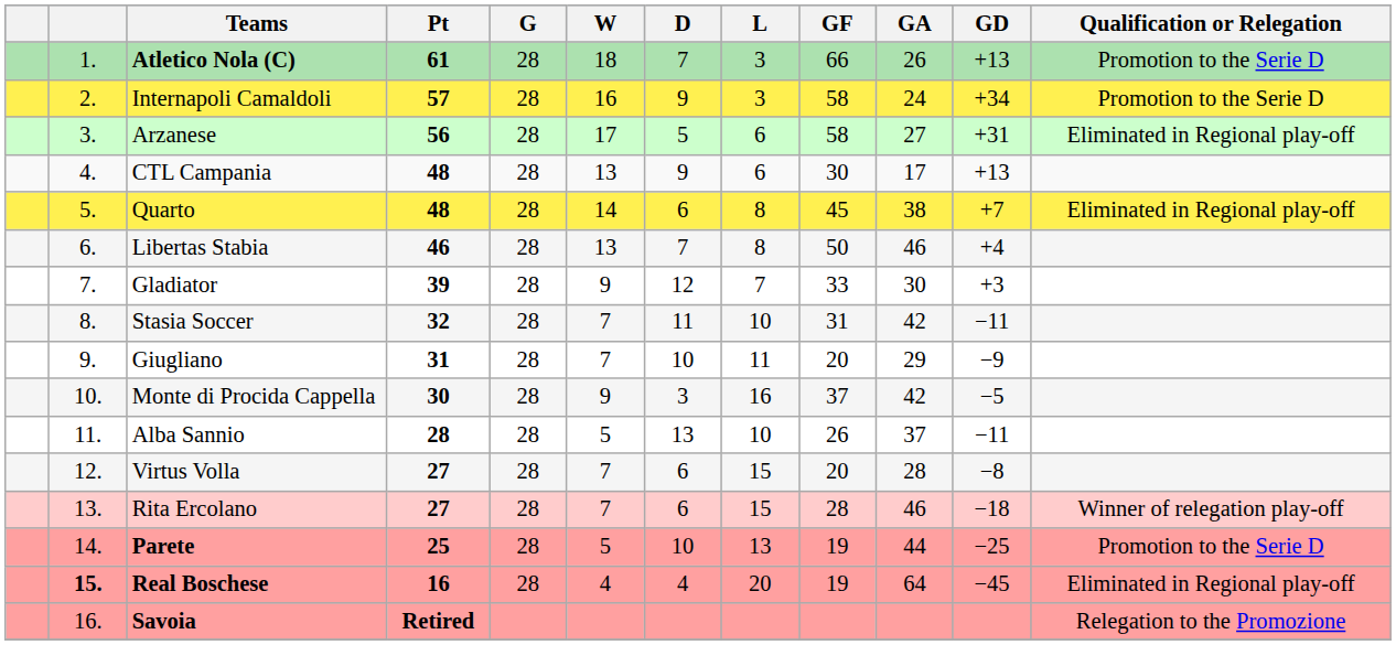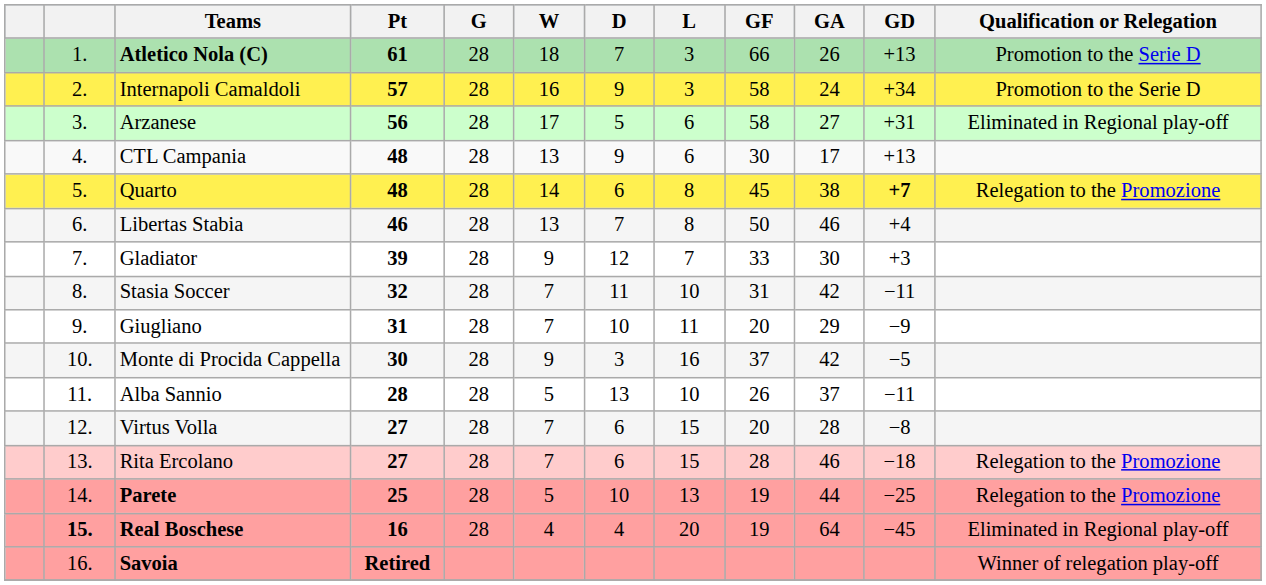 <table class="wikitable sortable" align="center" style="font-size: 85%; border-collapse:collapse" border="0" cellspacing="0" cellpadding="2">
 <tr align=center bgcolor=#98A1B2>
 <th width=20></th>
 <th width=40></th>
 <th width=150><span>Teams</span></th>
 <th width=55><span>Pt</span></th>
 <th width=40><span>G</span></th>
 <th width=40><span>W</span></th>
 <th width=40><span>D</span></th>
 <th width=40><span>L</span></th>
 <th width=40><span>GF</span></th>
 <th width=40><span>GA</span></th>
 <th width=40><span>GD</span></th>
 <th width=210><span>Qualification or Relegation</span></th>
 </tr>
 <tr align=center style="background:#ACE1AF;">
 <td></td>
 <td>1.</td>
 <td style="text-align:left;"><strong> Atletico Nola</strong> <strong>(C)</strong></td>
 <td><strong>61</strong></td>
 <td>28</td>
 <td>18</td>
 <td>7</td>
 <td>3</td>
 <td>66</td>
 <td>26</td>
 <td>+13</td>
 <td>Promotion to the <a href='#'>Serie D</a></td>
 </tr>
 <tr align=center style="background:#FFF050;">
 <td></td>
 <td>2.</td>
 <td style="text-align:left;">Internapoli Camaldoli</td>
 <td><strong>57</strong></td>
 <td>28</td>
 <td>16</td>
 <td>9</td>
 <td>3</td>
 <td>58</td>
 <td>24</td>
 <td>+34</td>
 <td>Promotion to the Serie D </td>
 </tr>
 <tr align=center style="background:#ccffcc;">
 <td></td>
 <td>3.</td>
 <td style="text-align:left;">Arzanese</td>
 <td><strong>56</strong></td>
 <td>28</td>
 <td>17</td>
 <td>5</td>
 <td>6</td>
 <td>58</td>
 <td>27</td>
 <td>+31</td>
 <td>Eliminated in Regional play-off</td>
 </tr>
 <tr align=center style="background:;">
 <td></td>
 <td>4.</td>
 <td style="text-align:left;">CTL Campania</td>
 <td><strong>48</strong></td>
 <td>28</td>
 <td>13</td>
 <td>9</td>
 <td>6</td>
 <td>30</td>
 <td>17</td>
 <td>+13</td>
 <td></td>
 </tr>
 <tr align=center style="background:#FFF050;">
 <td></td>
 <td>5.</td>
 <td style="text-align:left;">Quarto</td>
 <td><strong>48</strong></td>
 <td>28</td>
 <td>14</td>
 <td>6</td>
 <td>8</td>
 <td>45</td>
 <td>38</td>
-<td>+7</td>
-<td>Eliminated in Regional play-off</td>
+<td><strong>+7</strong></td>
+<td>Relegation to the <a href='#'>Promozione</a></td>
 </tr>
 <tr align=center style="background:#F5F5F5;">
 <td></td>
 <td>6.</td>
 <td style="text-align:left;">Libertas Stabia</td>
 <td><strong>46</strong></td>
 <td>28</td>
 <td>13</td>
 <td>7</td>
 <td>8</td>
 <td>50</td>
 <td>46</td>
 <td>+4</td>
 <td></td>
 </tr>
 <tr align=center style="background:#FFFFFF;">
 <td></td>
 <td>7.</td>
 <td style="text-align:left;">Gladiator</td>
 <td><strong>39</strong></td>
 <td>28</td>
 <td>9</td>
 <td>12</td>
 <td>7</td>
 <td>33</td>
 <td>30</td>
 <td>+3</td>
 <td></td>
 </tr>
 <tr align=center style="background:#F5F5F5;">
 <td></td>
 <td>8.</td>
 <td style="text-align:left;">Stasia Soccer</td>
 <td><strong>32</strong></td>
 <td>28</td>
 <td>7</td>
 <td>11</td>
 <td>10</td>
 <td>31</td>
 <td>42</td>
 <td>−11</td>
 <td></td>
 </tr>
 <tr align=center style="background:#FFFFFF;">
 <td></td>
 <td>9.</td>
 <td style="text-align:left;">Giugliano</td>
 <td><strong>31</strong></td>
 <td>28</td>
 <td>7</td>
 <td>10</td>
 <td>11</td>
 <td>20</td>
 <td>29</td>
 <td>−9</td>
 <td></td>
 </tr>
 <tr align=center style="background:#F5F5F5;">
 <td></td>
 <td>10.</td>
 <td style="text-align:left;">Monte di Procida Cappella</td>
 <td><strong>30</strong></td>
 <td>28</td>
 <td>9</td>
 <td>3</td>
 <td>16</td>
 <td>37</td>
 <td>42</td>
 <td>−5</td>
 <td></td>
 </tr>
 <tr align=center style="background:#FFFFFF;">
 <td></td>
 <td>11.</td>
 <td style="text-align:left;">Alba Sannio</td>
 <td><strong>28</strong></td>
 <td>28</td>
 <td>5</td>
 <td>13</td>
 <td>10</td>
 <td>26</td>
 <td>37</td>
 <td>−11</td>
 <td></td>
 </tr>
 <tr align=center style="background:#F5F5F5;">
 <td></td>
 <td>12.</td>
 <td style="text-align:left;">Virtus Volla</td>
 <td><strong>27</strong></td>
 <td>28</td>
 <td>7</td>
 <td>6</td>
 <td>15</td>
 <td>20</td>
 <td>28</td>
 <td>−8</td>
 <td></td>
 </tr>
 <tr align=center style="background:#FFCCCC;">
 <td></td>
 <td>13.</td>
 <td style="text-align:left;">Rita Ercolano</td>
 <td><strong>27</strong></td>
 <td>28</td>
 <td>7</td>
 <td>6</td>
 <td>15</td>
 <td>28</td>
 <td>46</td>
 <td>−18</td>
-<td>Winner of relegation play-off</td>
+<td>Relegation to the <a href='#'>Promozione</a></td>
 </tr>
 <tr align=center style="background:#FFA0A0;">
 <td></td>
 <td>14.</td>
 <td style="text-align:left;"><strong> Parete </strong></td>
 <td><strong>25</strong></td>
 <td>28</td>
 <td>5</td>
 <td>10</td>
 <td>13</td>
 <td>19</td>
 <td>44</td>
 <td>−25</td>
-<td>Promotion to the <a href='#'>Serie D</a></td>
+<td>Relegation to the <a href='#'>Promozione</a></td>
 </tr>
 <tr align=center style="background:#FFA0A0;">
 <td></td>
 <td><strong>15.</strong></td>
 <td style="text-align:left;"><strong> Real Boschese </strong></td>
 <td><strong>16</strong></td>
 <td>28</td>
 <td>4</td>
 <td>4</td>
 <td>20</td>
 <td>19</td>
 <td>64</td>
 <td>−45</td>
 <td>Eliminated in Regional play-off</td>
 </tr>
 <tr align=center style="background:#FFA0A0;">
 <td></td>
 <td>16.</td>
 <td style="text-align:left;"><strong> Savoia</strong></td>
 <td><strong>Retired</strong></td>
 <td></td>
 <td></td>
 <td></td>
 <td></td>
 <td></td>
 <td></td>
 <td></td>
-<td>Relegation to the <a href='#'>Promozione</a></td>
+<td>Winner of relegation play-off</td>
 </tr>
 <tr>
 </tr>
 </table>
